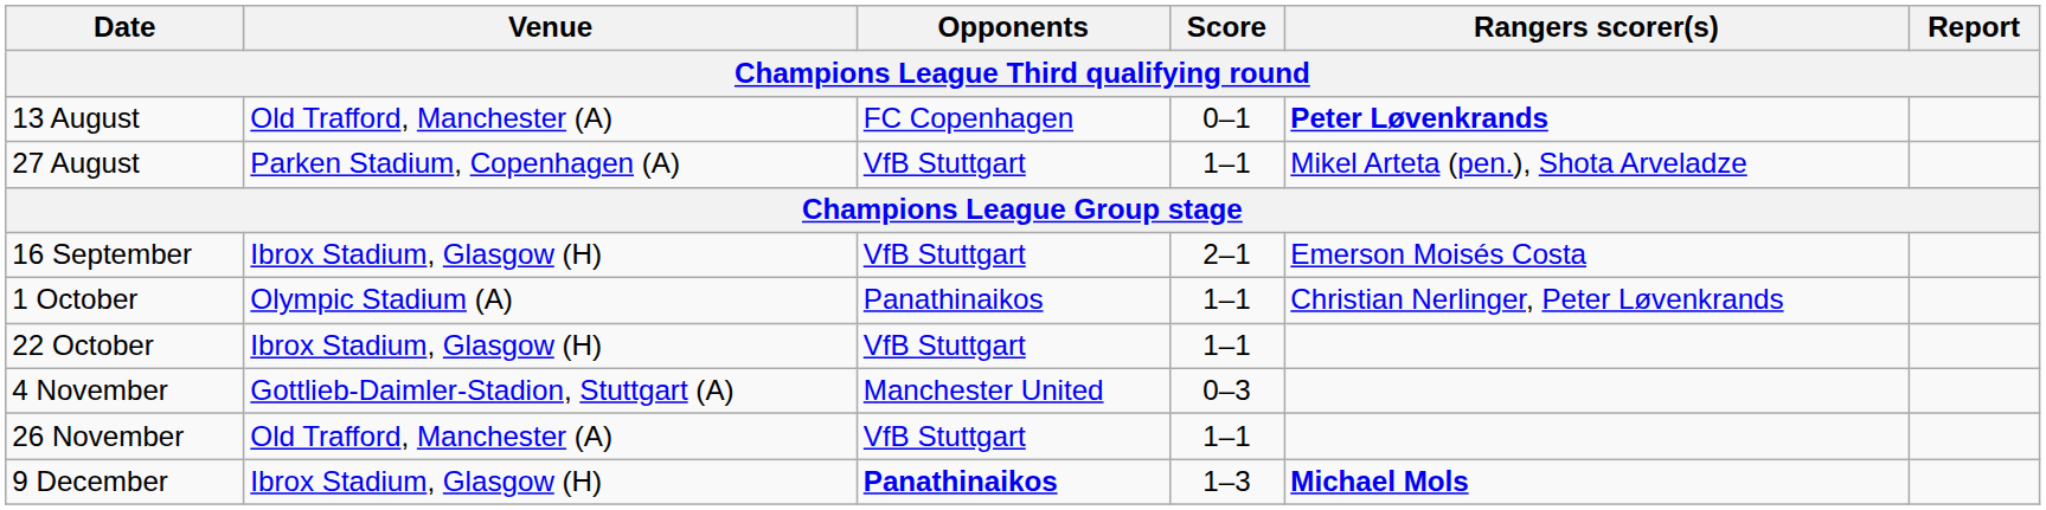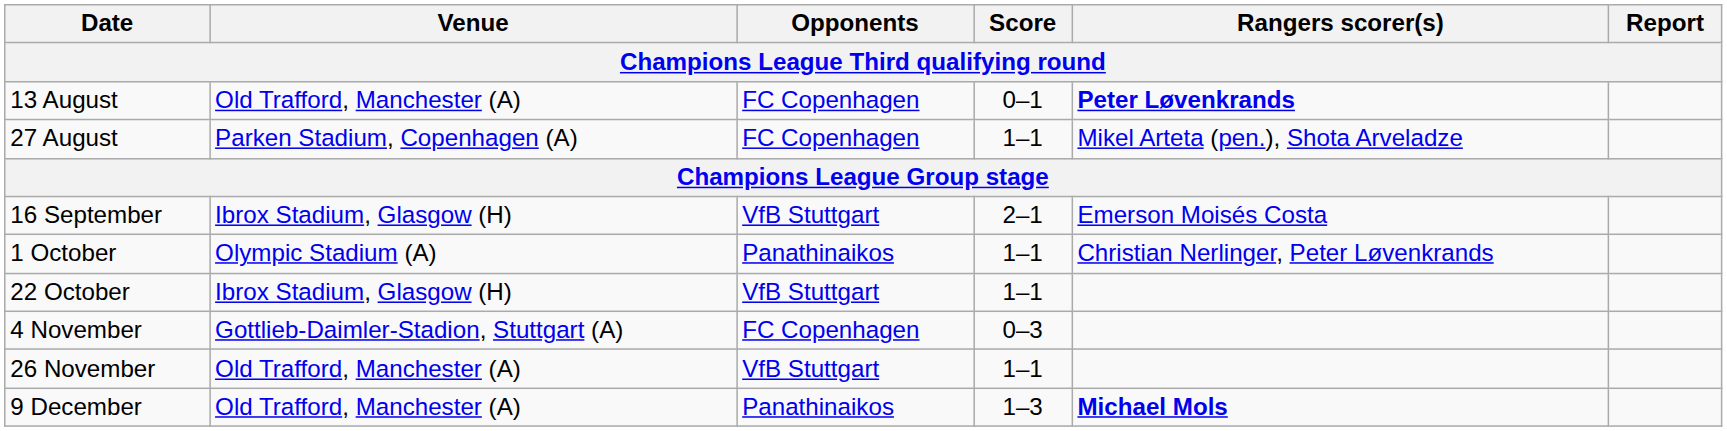 <table class="wikitable" width=90%>
 <tr>
 <th>Date</th>
 <th>Venue</th>
 <th>Opponents</th>
 <th>Score</th>
 <th>Rangers scorer(s)</th>
 <th>Report</th>
 </tr>
 <tr>
 <th colspan=7><a href='#'>Champions League Third qualifying round</a></th>
 </tr>
 <tr>
 <td>13 August</td>
 <td><a href='#'>Old Trafford</a>, <a href='#'>Manchester</a> (A)</td>
 <td> <a href='#'>FC Copenhagen</a></td>
 <td align=center>0–1</td>
 <td><strong><a href='#'>Peter Løvenkrands</a></strong></td>
 <td></td>
 </tr>
 <tr>
 <td>27 August</td>
 <td><a href='#'>Parken Stadium</a>, <a href='#'>Copenhagen</a> (A)</td>
-<td> <a href='#'>VfB Stuttgart</a></td>
+<td> <a href='#'>FC Copenhagen</a></td>
 <td align=center>1–1</td>
 <td><a href='#'>Mikel Arteta</a> (<a href='#'>pen.</a>), <a href='#'>Shota Arveladze</a></td>
 <td></td>
 </tr>
 <tr>
 <th colspan=7><a href='#'>Champions League Group stage</a></th>
 </tr>
 <tr>
 <td>16 September</td>
 <td><a href='#'>Ibrox Stadium</a>, <a href='#'>Glasgow</a> (H)</td>
 <td> <a href='#'>VfB Stuttgart</a></td>
 <td align=center>2–1</td>
 <td><a href='#'>Emerson Moisés Costa</a></td>
 <td></td>
 </tr>
 <tr>
 <td>1 October</td>
 <td><a href='#'>Olympic Stadium</a> (A)</td>
 <td> <a href='#'>Panathinaikos</a></td>
 <td align=center>1–1</td>
 <td><a href='#'>Christian Nerlinger</a>, <a href='#'>Peter Løvenkrands</a></td>
 <td></td>
 </tr>
 <tr>
 <td>22 October</td>
 <td><a href='#'>Ibrox Stadium</a>, <a href='#'>Glasgow</a> (H)</td>
 <td> <a href='#'>VfB Stuttgart</a></td>
 <td align=center>1–1</td>
 <td></td>
 <td></td>
 </tr>
 <tr>
 <td>4 November</td>
 <td><a href='#'>Gottlieb-Daimler-Stadion</a>, <a href='#'>Stuttgart</a> (A)</td>
-<td> <a href='#'>Manchester United</a></td>
+<td> <a href='#'>FC Copenhagen</a></td>
 <td align=center>0–3</td>
 <td></td>
 <td></td>
 </tr>
 <tr>
 <td>26 November</td>
 <td><a href='#'>Old Trafford</a>, <a href='#'>Manchester</a> (A)</td>
 <td> <a href='#'>VfB Stuttgart</a></td>
 <td align=center>1–1</td>
 <td></td>
 <td></td>
 </tr>
 <tr>
 <td>9 December</td>
-<td><a href='#'>Ibrox Stadium</a>, <a href='#'>Glasgow</a> (H)</td>
-<td><strong> <a href='#'>Panathinaikos</a></strong></td>
+<td><a href='#'>Old Trafford</a>, <a href='#'>Manchester</a> (A)</td>
+<td> <a href='#'>Panathinaikos</a></td>
 <td align=center>1–3</td>
 <td><strong><a href='#'>Michael Mols</a></strong></td>
 <td></td>
 </tr>
 </table>
